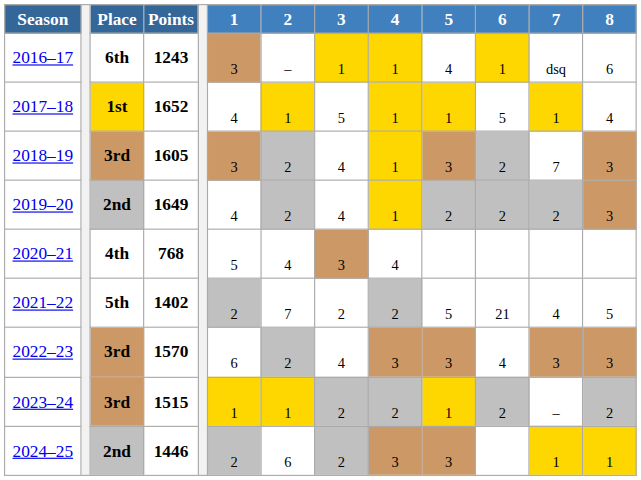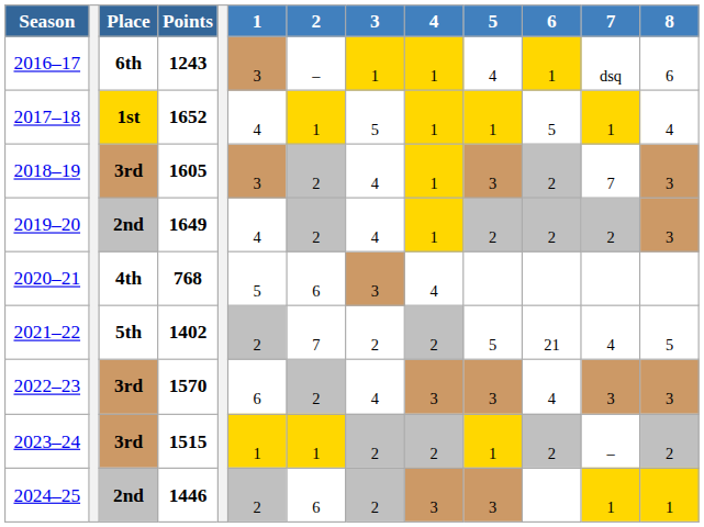 <table class="wikitable" style="font-size:95%; text-align:center; border:grey solid 1px; border-collapse:collapse; background:#ffffff">
 <tr>
 <th style="background-color:#369; color:white; width:60px">Season</th>
 <th rowspan="10" width="1px"></th>
 <th style="background-color:#369; color:white; width:40px">Place</th>
 <th style="background-color:#369; color:white; width:40px">Points</th>
 <th rowspan="10" width="1px"></th>
 <th style="background-color:#4180be; color:white; width:40px">1</th>
 <th style="background-color:#4180be; color:white; width:40px">2</th>
 <th style="background-color:#4180be; color:white; width:40px">3</th>
 <th style="background-color:#4180be; color:white; width:40px">4</th>
 <th style="background-color:#4180be; color:white; width:40px">5</th>
 <th style="background-color:#4180be; color:white; width:40px">6</th>
 <th style="background-color:#4180be; color:white; width:40px">7</th>
 <th style="background-color:#4180be; color:white; width:40px">8</th>
 </tr>
 <tr>
 <td><a href='#'>2016–17</a></td>
 <td><strong>6th</strong></td>
 <td><strong>1243</strong></td>
 <td style="background:#CC9966"><br><small>3</small></td>
 <td><br><small>–</small></td>
 <td style="background:gold"><br><small>1</small></td>
 <td style="background:gold"><br><small>1</small></td>
 <td><br><small>4</small></td>
 <td style="background:gold"><br><small>1</small></td>
 <td><br><small>dsq</small></td>
 <td><br><small>6</small></td>
 </tr>
 <tr>
 <td><a href='#'>2017–18</a></td>
 <td style="background:gold"><strong>1st</strong></td>
 <td><strong>1652</strong></td>
 <td><br><small>4</small></td>
 <td style="background:gold"><br><small>1</small></td>
 <td><br><small>5</small></td>
 <td style="background:gold"><br><small>1</small></td>
 <td style="background:gold"><br><small>1</small></td>
 <td><br><small>5</small></td>
 <td style="background:gold"><br><small>1</small></td>
 <td><br><small>4</small></td>
 </tr>
 <tr>
 <td><a href='#'>2018–19</a></td>
 <td style="background:#CC9966"><strong>3rd</strong></td>
 <td><strong>1605</strong></td>
 <td style="background:#CC9966"><br><small>3</small></td>
 <td style="background:silver"><br><small>2</small></td>
 <td><br><small>4</small></td>
 <td style="background:gold"><br><small>1</small></td>
 <td style="background:#CC9966"><br><small>3</small></td>
 <td style="background:silver"><br><small>2</small></td>
 <td><br><small>7</small></td>
 <td style="background:#CC9966"><br><small>3</small></td>
 </tr>
 <tr>
 <td><a href='#'>2019–20</a></td>
 <td style="background:silver"><strong>2nd</strong></td>
 <td><strong>1649</strong></td>
 <td><br><small>4</small></td>
 <td style="background:silver"><br><small>2</small></td>
 <td><br><small>4</small></td>
 <td style="background:gold"><br><small>1</small></td>
 <td style="background:silver"><br><small>2</small></td>
 <td style="background:silver"><br><small>2</small></td>
 <td style="background:silver"><br><small>2</small></td>
 <td style="background:#CC9966"><br><small>3</small></td>
 </tr>
 <tr>
 <td><a href='#'>2020–21</a></td>
 <td><strong>4th</strong></td>
 <td><strong>768</strong></td>
 <td><br><small>5</small></td>
-<td><br><small>4</small></td>
+<td><br><small>6</small></td>
 <td style="background:#CC9966"><br><small>3</small></td>
 <td><br><small>4</small></td>
 <td></td>
 <td></td>
 <td></td>
 <td></td>
 </tr>
 <tr>
 <td><a href='#'>2021–22</a></td>
 <td><strong>5th</strong></td>
 <td><strong>1402</strong></td>
 <td style="background:silver"><br><small>2</small></td>
 <td><br><small>7</small></td>
 <td><br><small>2</small></td>
 <td style="background:silver"><br><small>2</small></td>
 <td><br><small>5</small></td>
 <td><br><small>21</small></td>
 <td><br><small>4</small></td>
 <td><br><small>5</small></td>
 </tr>
 <tr>
 <td><a href='#'>2022–23</a></td>
 <td style="background:#CC9966"><strong>3rd </strong></td>
 <td><strong>1570</strong></td>
 <td><br><small>6</small></td>
 <td style="background:silver"><br><small>2</small></td>
 <td><br><small>4</small></td>
 <td style="background:#CC9966"><br><small>3</small></td>
 <td style="background:#CC9966"><br><small>3</small></td>
 <td><br><small>4</small></td>
 <td style="background:#CC9966"><br><small>3</small></td>
 <td style="background:#CC9966"><br><small>3</small></td>
 </tr>
 <tr>
 <td><a href='#'>2023–24</a></td>
 <td style="background:#CC9966"><strong>3rd</strong></td>
 <td><strong>1515</strong></td>
 <td style="background:gold"><br><small>1</small></td>
 <td style="background:gold"><br><small>1</small></td>
 <td style="background:silver"><br><small>2</small></td>
 <td style="background:silver"><br><small>2</small></td>
 <td style="background:gold"><br><small>1</small></td>
 <td style="background:silver"><br><small>2</small></td>
 <td><br><small>–</small></td>
 <td style="background:silver"><br><small>2</small></td>
 </tr>
 <tr>
 <td><a href='#'>2024–25</a></td>
 <td style="background:silver"><strong>2nd</strong></td>
 <td><strong>1446</strong></td>
 <td style="background:silver"><br><small>2</small></td>
 <td><br><small>6</small></td>
 <td style="background:silver"><br><small>2</small></td>
 <td style="background:#CC9966"><br><small>3</small></td>
 <td style="background:#CC9966"><br><small>3</small></td>
 <td><br><small> </small></td>
 <td style="background:gold"><br><small>1</small></td>
 <td style="background:gold"><br><small>1</small></td>
 </tr>
 </table>
